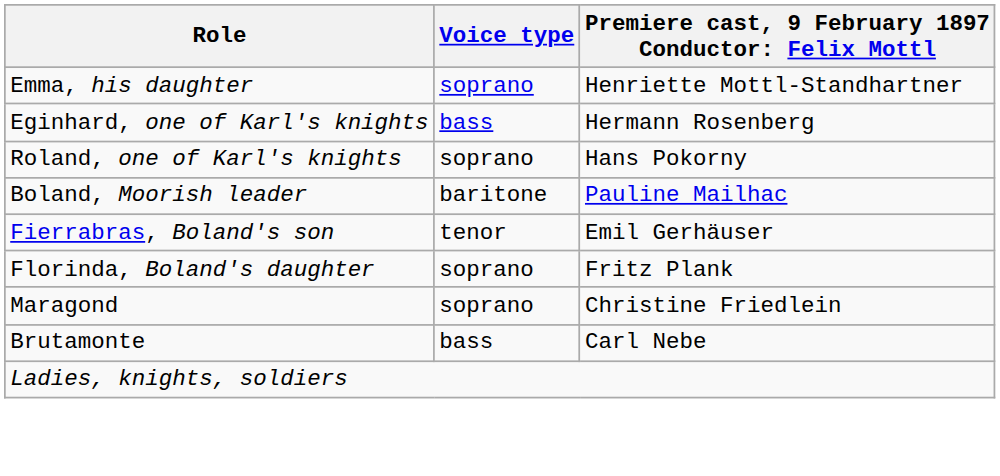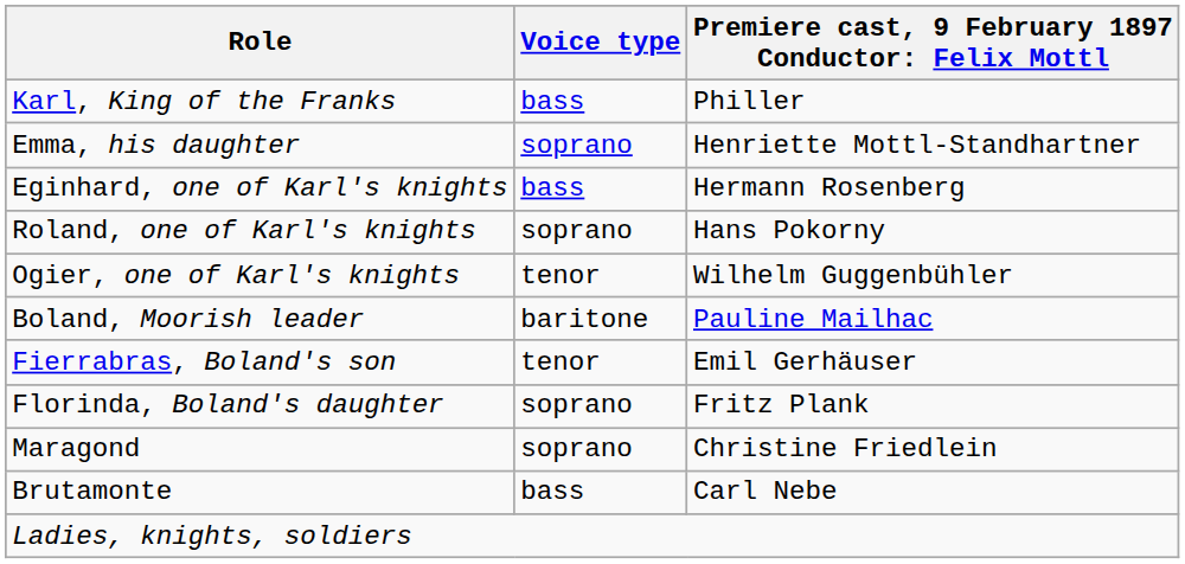 <table class="wikitable">
 <tr>
 <th>Role</th>
 <th><a href='#'>Voice type</a></th>
 <th>Premiere cast, 9 February 1897<br>Conductor: <a href='#'>Felix Mottl</a></th>
+</tr>
+<tr>
+<td><a href='#'>Karl</a>, <em>King of the Franks</em></td>
+<td><a href='#'>bass</a></td>
+<td>Philler</td>
 </tr>
 <tr>
 <td>Emma, <em>his daughter</em></td>
 <td><a href='#'>soprano</a></td>
 <td>Henriette Mottl-Standhartner</td>
 </tr>
 <tr>
 <td>Eginhard, <em>one of Karl's knights</em></td>
 <td><a href='#'>bass</a></td>
 <td>Hermann Rosenberg</td>
 </tr>
 <tr>
 <td>Roland, <em>one of Karl's knights</em></td>
 <td>soprano</td>
 <td>Hans Pokorny</td>
+</tr>
+<tr>
+<td>Ogier, <em>one of Karl's knights</em></td>
+<td>tenor</td>
+<td>Wilhelm Guggenbühler</td>
 </tr>
 <tr>
 <td>Boland, <em>Moorish leader</em></td>
 <td>baritone</td>
 <td><a href='#'>Pauline Mailhac</a></td>
 </tr>
 <tr>
 <td><a href='#'>Fierrabras</a>, <em>Boland's son</em></td>
 <td>tenor</td>
 <td>Emil Gerhäuser</td>
 </tr>
 <tr>
 <td>Florinda, <em>Boland's daughter</em></td>
 <td>soprano</td>
 <td>Fritz Plank</td>
 </tr>
 <tr>
 <td>Maragond</td>
 <td>soprano</td>
 <td>Christine Friedlein</td>
 </tr>
 <tr>
 <td>Brutamonte</td>
 <td>bass</td>
 <td>Carl Nebe</td>
 </tr>
 <tr>
 <td colspan="3"><em>Ladies, knights, soldiers</em></td>
 </tr>
 </table>
